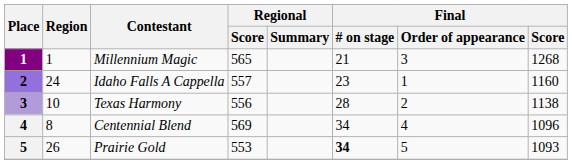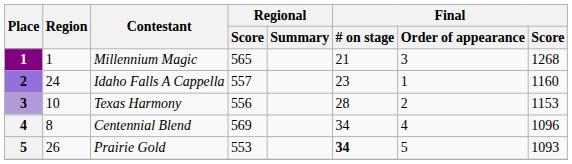 <table class="wikitable sortable">
 <tr>
 <th scope="col" rowspan="2">Place</th>
 <th scope="col" rowspan="2">Region</th>
 <th scope="col" rowspan="2">Contestant</th>
 <th colspan="2" scope="col">Regional</th>
 <th colspan="3">Final</th>
 </tr>
 <tr>
 <th scope="col">Score</th>
 <th scope="col" class="unsortable">Summary</th>
 <th># on stage</th>
 <th scope="col">Order of appearance</th>
 <th scope="col">Score</th>
 </tr>
 <tr>
 <th scope="row" style="background: #800080; color:#fff;">1</th>
 <td>1</td>
 <td><em>Millennium Magic</em></td>
 <td>565</td>
 <td></td>
 <td>21</td>
 <td>3</td>
 <td>1268</td>
 </tr>
 <tr>
 <th style="background: #9370DB;">2</th>
 <td>24</td>
 <td><em>Idaho Falls A Cappella</em></td>
 <td>557</td>
 <td></td>
 <td>23</td>
 <td>1</td>
 <td>1160</td>
 </tr>
 <tr>
 <th style="background: #B19CD9;">3</th>
 <td>10</td>
 <td><em>Texas Harmony</em></td>
 <td>556</td>
 <td></td>
 <td>28</td>
 <td>2</td>
-<td>1138</td>
+<td>1153</td>
 </tr>
 <tr>
 <th>4</th>
 <td>8</td>
 <td><em>Centennial</em> <em>Blend</em></td>
 <td>569</td>
 <td></td>
 <td>34</td>
 <td>4</td>
 <td>1096</td>
 </tr>
 <tr>
 <th>5</th>
 <td>26</td>
 <td><em>Prairie Gold</em></td>
 <td>553</td>
 <td></td>
 <td><strong>34</strong></td>
 <td>5</td>
 <td>1093</td>
 </tr>
 <tr>
 </tr>
 </table>
